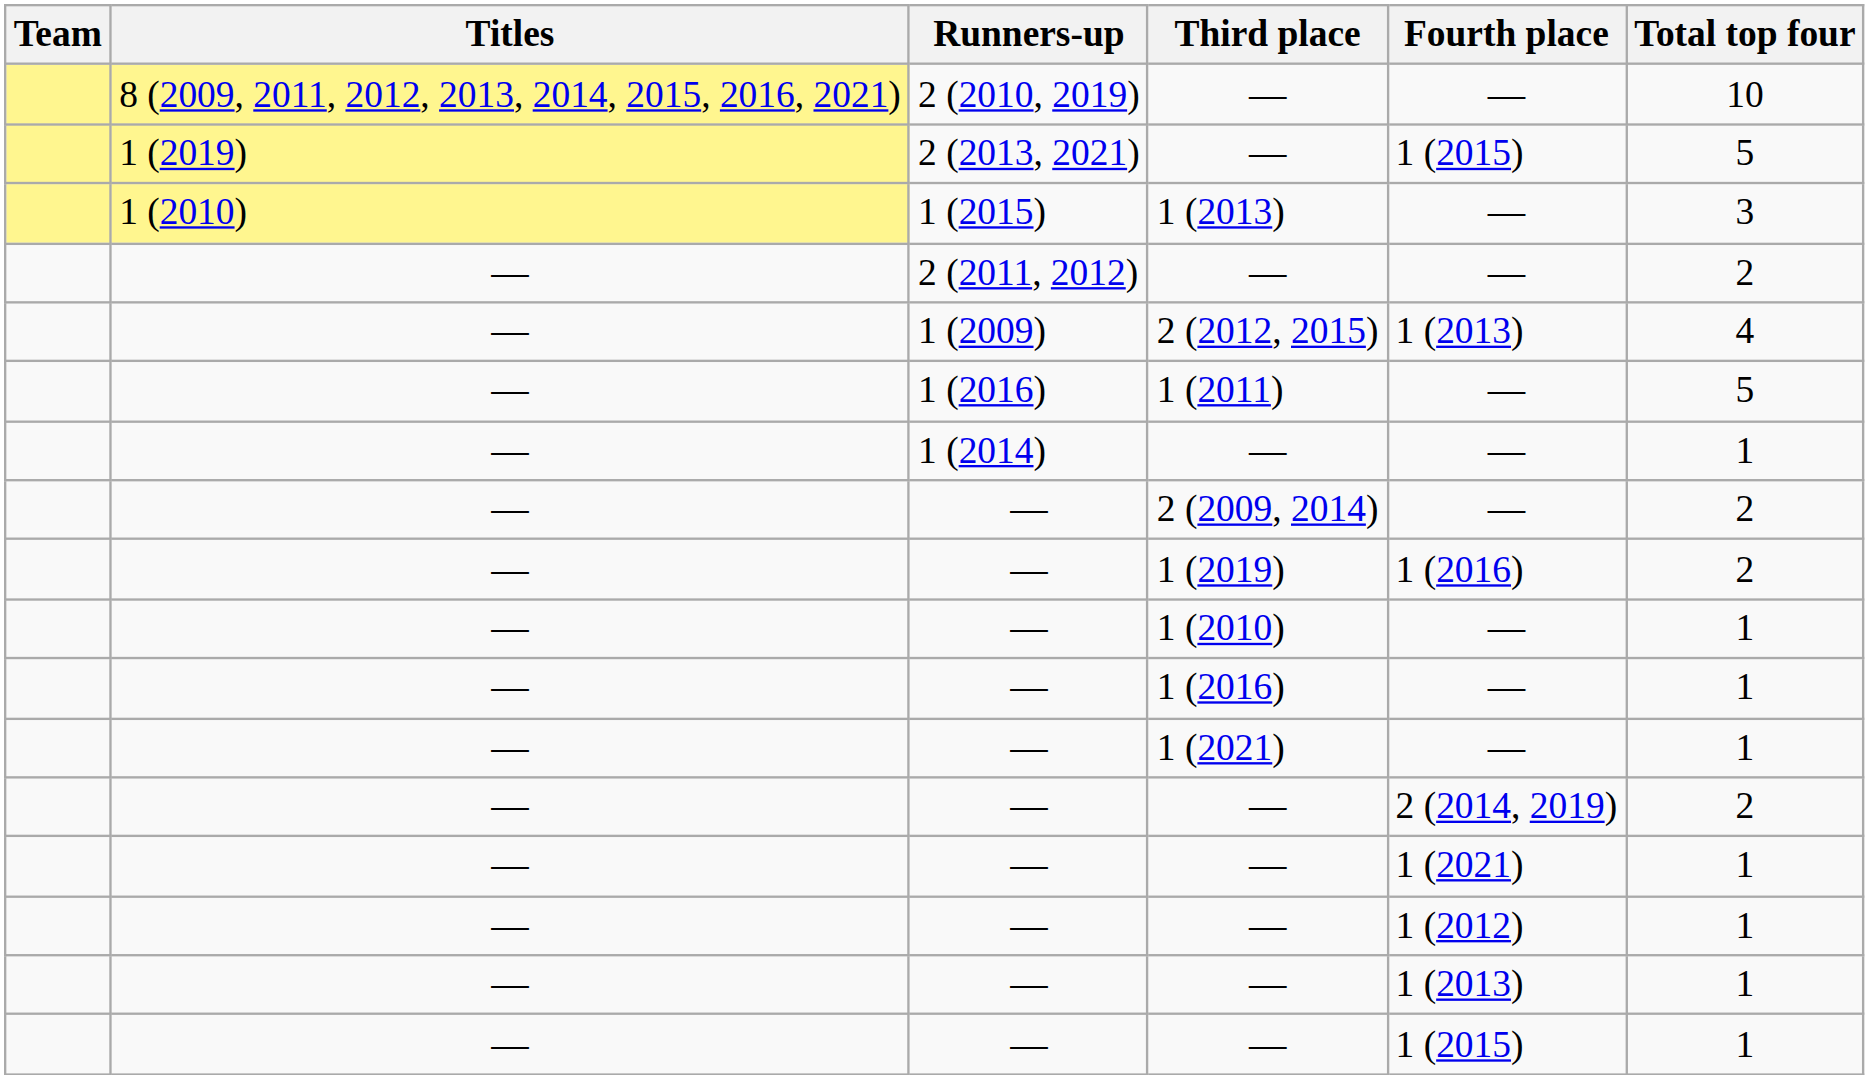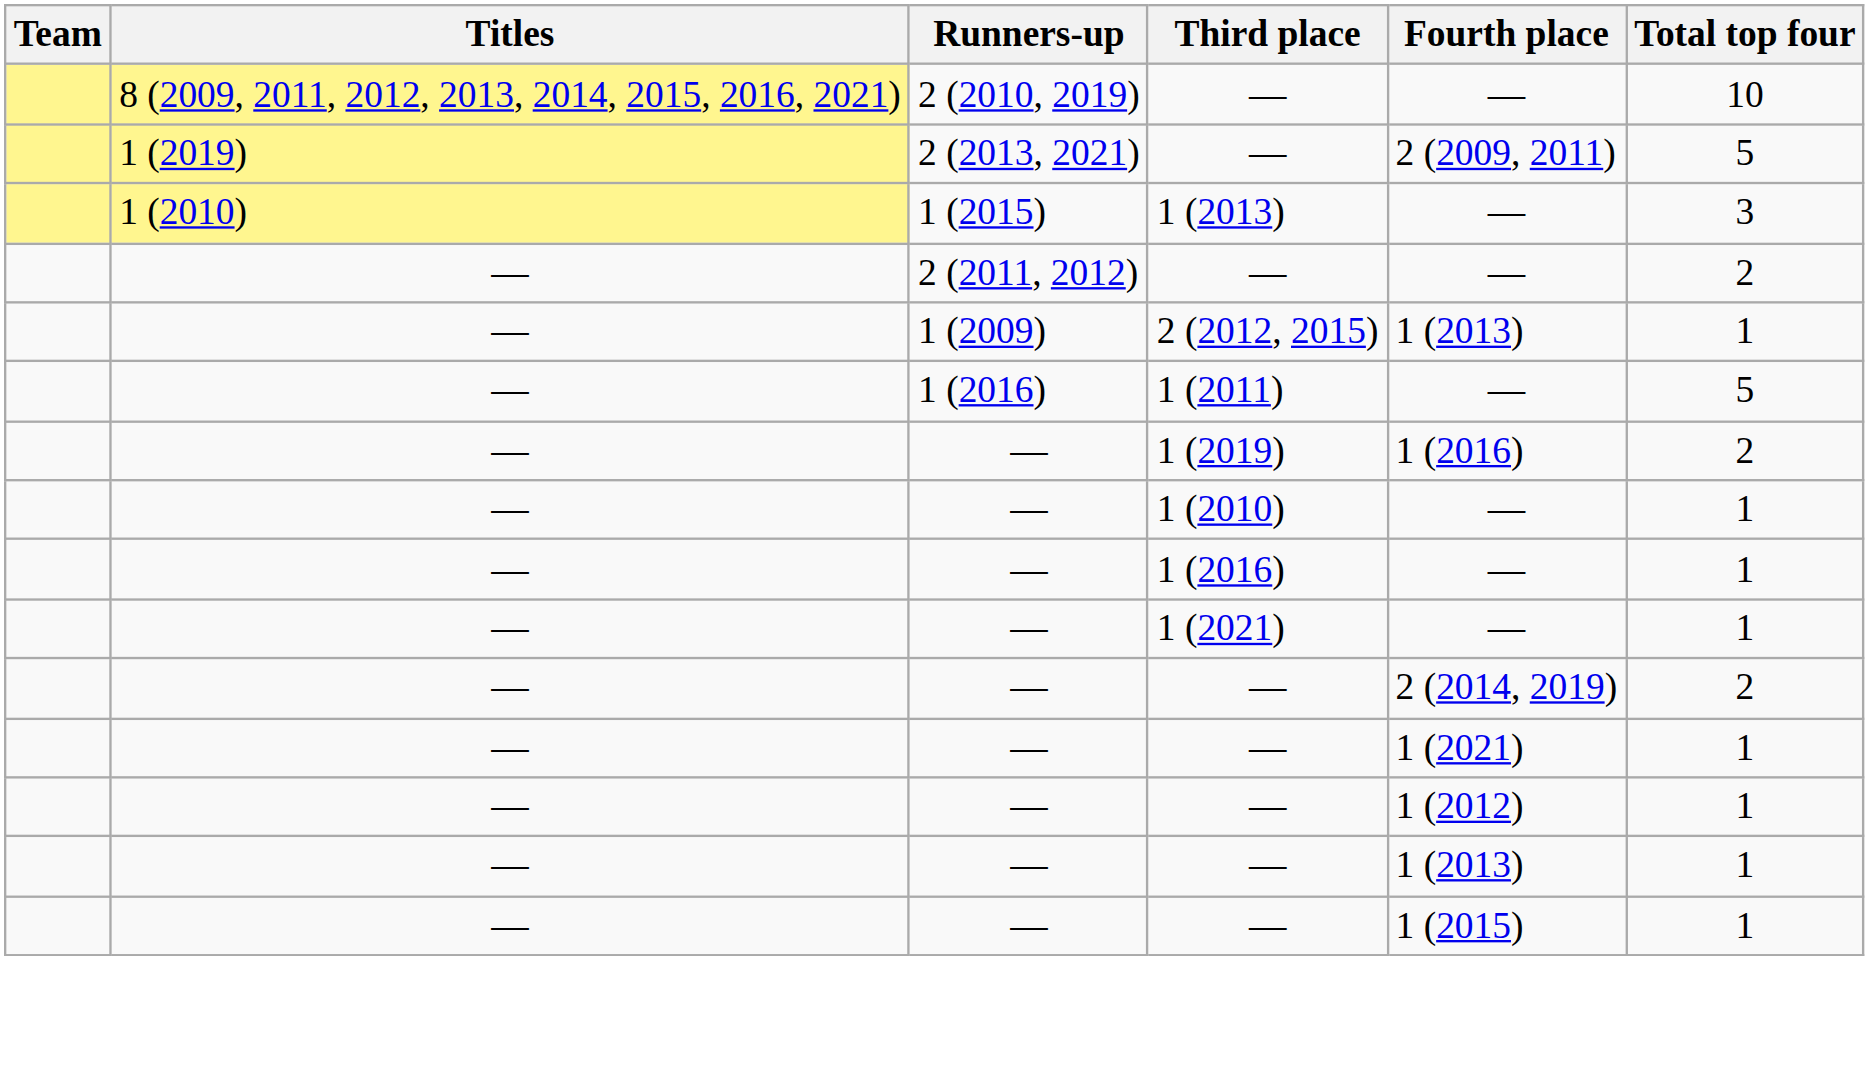 <table class="wikitable sortable">
 <tr>
 <th>Team</th>
 <th>Titles</th>
 <th>Runners-up</th>
 <th>Third place</th>
 <th>Fourth place</th>
 <th>Total top four</th>
 </tr>
 <tr>
 <td bgcolor=#FFF68F></td>
 <td bgcolor=#FFF68F>8 (<a href='#'>2009</a>, <a href='#'>2011</a>, <a href='#'>2012</a>, <a href='#'>2013</a>, <a href='#'>2014</a>, <a href='#'>2015</a>, <a href='#'>2016</a>, <a href='#'>2021</a>)</td>
 <td>2 (<a href='#'>2010</a>, <a href='#'>2019</a>)</td>
 <td align=center>—</td>
 <td align=center>—</td>
 <td align=center>10</td>
 </tr>
 <tr>
 <td bgcolor=#FFF68F></td>
 <td bgcolor=#FFF68F>1 (<a href='#'>2019</a>)</td>
 <td>2 (<a href='#'>2013</a>, <a href='#'>2021</a>)</td>
 <td align=center>—</td>
-<td>1 (<a href='#'>2015</a>)</td>
+<td>2 (<a href='#'>2009</a>, <a href='#'>2011</a>)</td>
 <td align=center>5</td>
 </tr>
 <tr>
 <td bgcolor=#FFF68F></td>
 <td bgcolor=#FFF68F>1 (<a href='#'>2010</a>)</td>
 <td>1 (<a href='#'>2015</a>)</td>
 <td>1 (<a href='#'>2013</a>)</td>
 <td align=center>—</td>
 <td align=center>3</td>
 </tr>
 <tr>
 <td></td>
 <td align=center>—</td>
 <td>2 (<a href='#'>2011</a>, <a href='#'>2012</a>)</td>
 <td align=center>—</td>
 <td align=center>—</td>
 <td align=center>2</td>
 </tr>
 <tr>
 <td></td>
 <td align=center>—</td>
 <td>1 (<a href='#'>2009</a>)</td>
 <td>2 (<a href='#'>2012</a>, <a href='#'>2015</a>)</td>
 <td>1 (<a href='#'>2013</a>)</td>
-<td align=center>4</td>
+<td align=center>1</td>
 </tr>
 <tr>
 <td></td>
 <td align=center>—</td>
 <td>1 (<a href='#'>2016</a>)</td>
 <td>1 (<a href='#'>2011</a>)</td>
 <td align=center>—</td>
 <td align=center>5</td>
-</tr>
-<tr>
-<td></td>
-<td align=center>—</td>
-<td>1 (<a href='#'>2014</a>)</td>
-<td align=center>—</td>
-<td align=center>—</td>
-<td align=center>1</td>
-</tr>
-<tr>
-<td></td>
-<td align=center>—</td>
-<td align=center>—</td>
-<td>2 (<a href='#'>2009</a>, <a href='#'>2014</a>)</td>
-<td align=center>—</td>
-<td align=center>2</td>
 </tr>
 <tr>
 <td></td>
 <td align=center>—</td>
 <td align=center>—</td>
 <td>1 (<a href='#'>2019</a>)</td>
 <td>1 (<a href='#'>2016</a>)</td>
 <td align=center>2</td>
 </tr>
 <tr>
 <td></td>
 <td align=center>—</td>
 <td align=center>—</td>
 <td>1 (<a href='#'>2010</a>)</td>
 <td align=center>—</td>
 <td align=center>1</td>
 </tr>
 <tr>
 <td></td>
 <td align=center>—</td>
 <td align=center>—</td>
 <td>1 (<a href='#'>2016</a>)</td>
 <td align=center>—</td>
 <td align=center>1</td>
 </tr>
 <tr>
 <td></td>
 <td align=center>—</td>
 <td align=center>—</td>
 <td>1 (<a href='#'>2021</a>)</td>
 <td align=center>—</td>
 <td align=center>1</td>
 </tr>
 <tr>
 <td></td>
 <td align=center>—</td>
 <td align=center>—</td>
 <td align=center>—</td>
 <td>2 (<a href='#'>2014</a>, <a href='#'>2019</a>)</td>
 <td align=center>2</td>
 </tr>
 <tr>
 <td></td>
 <td align=center>—</td>
 <td align=center>—</td>
 <td align=center>—</td>
 <td>1 (<a href='#'>2021</a>)</td>
 <td align=center>1</td>
 </tr>
 <tr>
 <td></td>
 <td align=center>—</td>
 <td align=center>—</td>
 <td align=center>—</td>
 <td>1 (<a href='#'>2012</a>)</td>
 <td align=center>1</td>
 </tr>
 <tr>
 <td></td>
 <td align=center>—</td>
 <td align=center>—</td>
 <td align=center>—</td>
 <td>1 (<a href='#'>2013</a>)</td>
 <td align=center>1</td>
 </tr>
 <tr>
 <td></td>
 <td align=center>—</td>
 <td align=center>—</td>
 <td align=center>—</td>
 <td>1 (<a href='#'>2015</a>)</td>
 <td align=center>1</td>
 </tr>
 </table>
